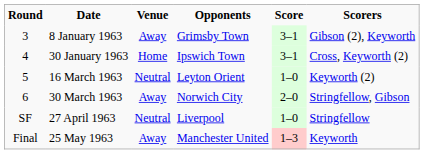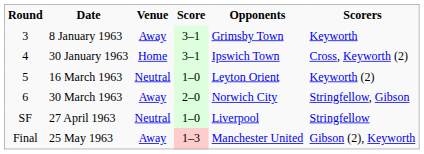 <table class= border="2" cellpadding="4" cellspacing="0" style="text-align:center; margin: 1em 1em 1em 0; background: #f9f9f9; border: 1px #aaa solid; border-collapse: collapse; font-size: 95%;">
 <tr>
 <th>Round</th>
 <th>Date</th>
 <th>Venue</th>
+<th>Score</th>
 <th>Opponents</th>
-<th>Score</th>
 <th>Scorers</th>
 </tr>
 <tr>
 <td>3</td>
 <td align=left>8 January 1963</td>
 <td><a href='#'>Away</a></td>
+<td bgcolor="#ddffdd">3–1</td>
 <td align=left><a href='#'>Grimsby Town</a></td>
-<td bgcolor="#ddffdd">3–1</td>
-<td align=left><a href='#'>Gibson</a> (2), <a href='#'>Keyworth</a></td>
+<td align=left><a href='#'>Keyworth</a></td>
 </tr>
 <tr>
 <td>4</td>
 <td align=left>30 January 1963</td>
 <td><a href='#'>Home</a></td>
+<td bgcolor="#ddffdd">3–1</td>
 <td align=left><a href='#'>Ipswich Town</a></td>
-<td bgcolor="#ddffdd">3–1</td>
 <td align=left><a href='#'>Cross</a>, <a href='#'>Keyworth</a> (2)</td>
 </tr>
 <tr>
 <td>5</td>
 <td align=left>16 March 1963</td>
 <td><a href='#'>Neutral</a></td>
+<td bgcolor="#ddffdd">1–0</td>
 <td align=left><a href='#'>Leyton Orient</a></td>
-<td bgcolor="#ddffdd">1–0</td>
 <td align=left><a href='#'>Keyworth</a> (2)</td>
 </tr>
 <tr>
 <td>6</td>
 <td align=left>30 March 1963</td>
 <td><a href='#'>Away</a></td>
+<td bgcolor="#ddffdd">2–0</td>
 <td align=left><a href='#'>Norwich City</a></td>
-<td bgcolor="#ddffdd">2–0</td>
 <td align=left><a href='#'>Stringfellow</a>, <a href='#'>Gibson</a></td>
 </tr>
 <tr>
 <td>SF</td>
 <td align=left>27 April 1963</td>
 <td><a href='#'>Neutral</a></td>
+<td bgcolor="#ddffdd">1–0</td>
 <td align=left><a href='#'>Liverpool</a></td>
-<td bgcolor="#ddffdd">1–0</td>
 <td align=left><a href='#'>Stringfellow</a></td>
 </tr>
 <tr>
 <td>Final</td>
 <td align=left>25 May 1963</td>
 <td><a href='#'>Away</a></td>
+<td bgcolor="#ffcccc">1–3</td>
 <td align=left><a href='#'>Manchester United</a></td>
-<td bgcolor="#ffcccc">1–3</td>
-<td align=left><a href='#'>Keyworth</a></td>
+<td align=left><a href='#'>Gibson</a> (2), <a href='#'>Keyworth</a></td>
 </tr>
 </table>
